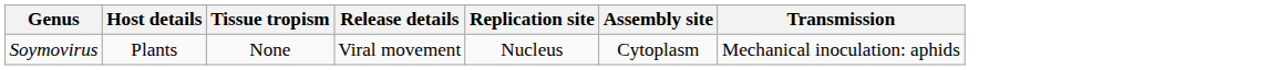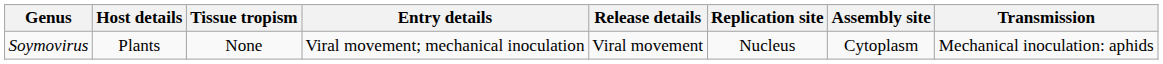 <table class="wikitable sortable" style="text-align:center">
 <tr>
 <th>Genus</th>
 <th>Host details</th>
 <th>Tissue tropism</th>
+<th>Entry details</th>
 <th>Release details</th>
 <th>Replication site</th>
 <th>Assembly site</th>
 <th>Transmission</th>
 </tr>
 <tr>
 <td><em>Soymovirus</em></td>
 <td>Plants</td>
 <td>None</td>
+<td>Viral movement; mechanical inoculation</td>
 <td>Viral movement</td>
 <td>Nucleus</td>
 <td>Cytoplasm</td>
 <td>Mechanical inoculation: aphids</td>
 </tr>
 </table>
